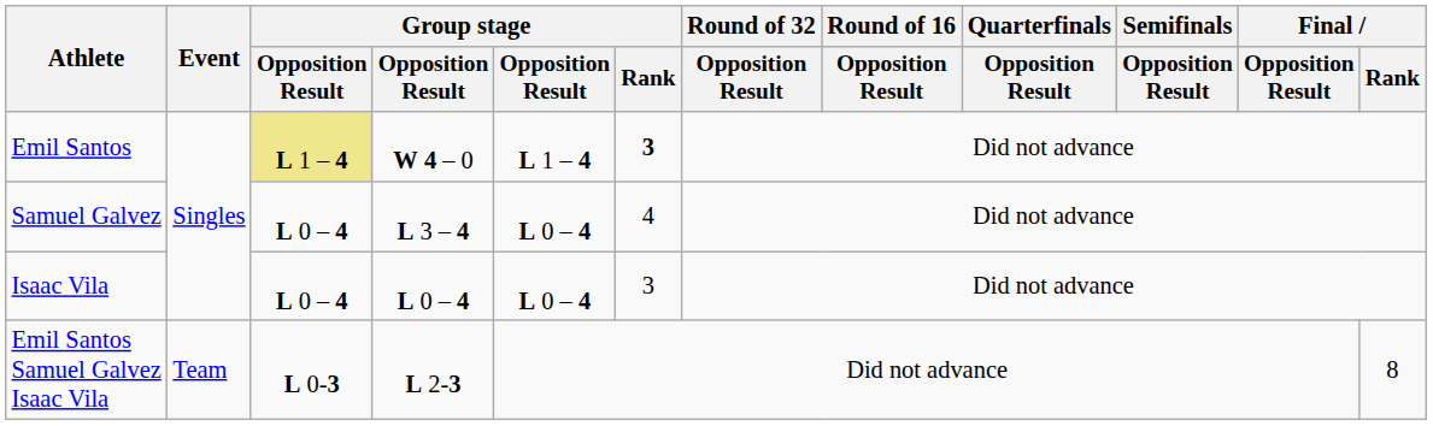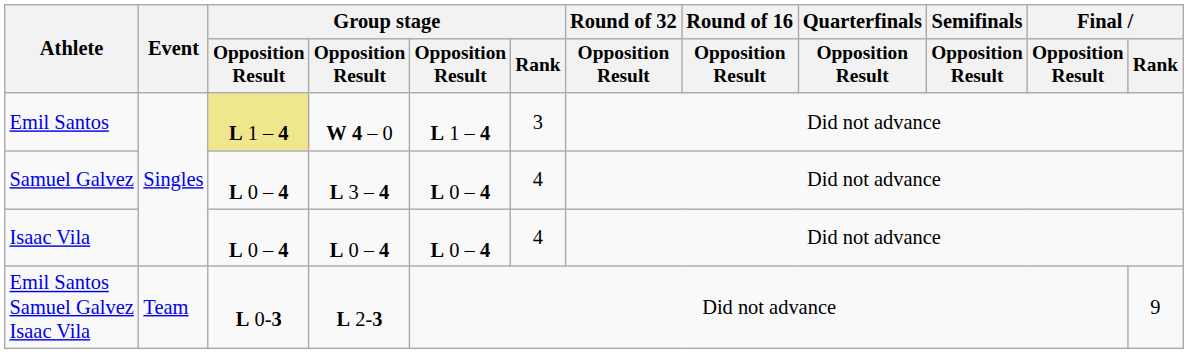 <table class="wikitable" style="font-size:90%">
 <tr>
 <th rowspan=2>Athlete</th>
 <th rowspan=2>Event</th>
 <th colspan=4>Group stage</th>
 <th>Round of 32</th>
 <th>Round of 16</th>
 <th>Quarterfinals</th>
 <th>Semifinals</th>
 <th colspan=2>Final / </th>
 </tr>
 <tr style="font-size:95%">
 <th>Opposition<br>Result</th>
 <th>Opposition<br>Result</th>
 <th>Opposition<br>Result</th>
 <th>Rank</th>
 <th>Opposition<br>Result</th>
 <th>Opposition<br>Result</th>
 <th>Opposition<br>Result</th>
 <th>Opposition<br>Result</th>
 <th>Opposition<br>Result</th>
 <th>Rank</th>
 </tr>
 <tr align=center>
 <td align=left><a href='#'>Emil Santos</a></td>
 <td align=left rowspan=3><a href='#'>Singles</a></td>
 <td align=center style="background: khaki;"><br><strong>L</strong> 1 – <strong>4</strong></td>
 <td align=center><br><strong>W</strong> <strong>4</strong> – 0</td>
 <td align=center><br><strong>L</strong> 1 – <strong>4</strong></td>
-<td><strong>3</strong></td>
+<td>3</td>
 <td align="center" colspan="6">Did not advance</td>
 </tr>
 <tr align=center>
 <td align=left><a href='#'>Samuel Galvez</a></td>
 <td align=center><br><strong>L</strong> 0 – <strong>4</strong></td>
 <td align=center><br><strong>L</strong> 3 – <strong>4</strong></td>
 <td align=center><br><strong>L</strong> 0 – <strong>4</strong></td>
 <td>4</td>
 <td align="center" colspan="6">Did not advance</td>
 </tr>
 <tr align=center>
 <td align=left><a href='#'>Isaac Vila</a></td>
 <td align=center><br><strong>L</strong> 0 – <strong>4</strong></td>
 <td align=center><br><strong>L</strong> 0 – <strong>4</strong></td>
 <td align=center><br><strong>L</strong> 0 – <strong>4</strong></td>
-<td>3</td>
+<td>4</td>
 <td align="center" colspan="6">Did not advance</td>
 </tr>
 <tr align=center>
 <td align=left><a href='#'>Emil Santos</a><br><a href='#'>Samuel Galvez</a><br><a href='#'>Isaac Vila</a></td>
 <td align=left><a href='#'>Team</a></td>
 <td align=center><br><strong>L</strong> 0-<strong>3</strong></td>
 <td align=center><br><strong>L</strong> 2-<strong>3</strong></td>
 <td align="center" colspan="7">Did not advance</td>
-<td>8</td>
+<td>9</td>
 </tr>
 </table>
